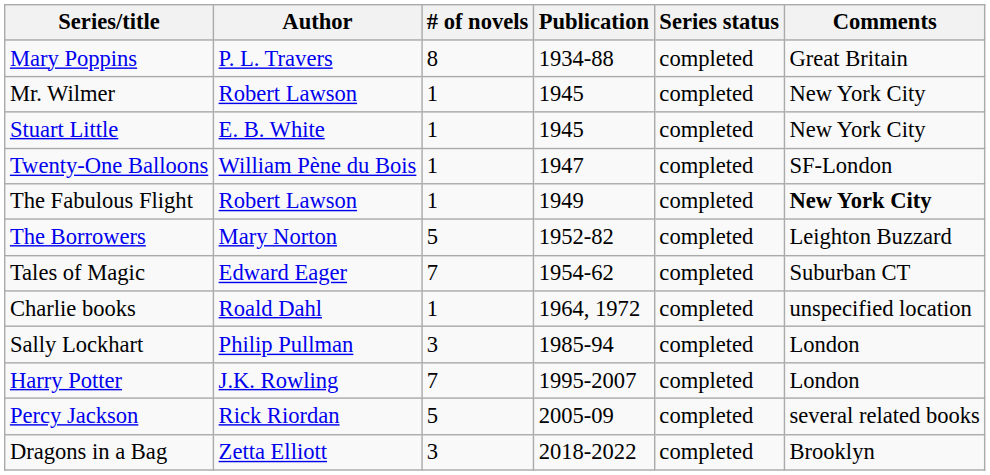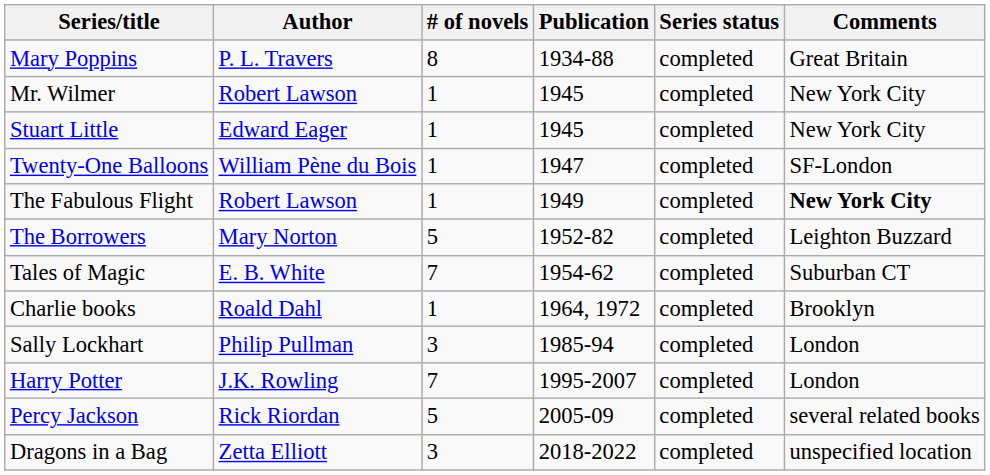 <table class="wikitable sortable nowraplinks">
 <tr>
 <th scope="col">Series/title</th>
 <th scope="col">Author</th>
 <th scope="col"># of novels</th>
 <th scope="col">Publication</th>
 <th scope="col">Series status</th>
 <th scope="col">Comments</th>
 </tr>
 <tr>
 <td><a href='#'>Mary Poppins</a></td>
 <td><a href='#'>P. L. Travers</a></td>
 <td>8</td>
 <td>1934-88</td>
 <td>completed</td>
 <td>Great Britain</td>
 </tr>
 <tr>
 <td>Mr. Wilmer</td>
 <td><a href='#'>Robert Lawson</a></td>
 <td>1</td>
 <td>1945</td>
 <td>completed</td>
 <td>New York City</td>
 </tr>
 <tr>
 <td><a href='#'>Stuart Little</a></td>
-<td><a href='#'>E. B. White</a></td>
+<td><a href='#'>Edward Eager</a></td>
 <td>1</td>
 <td>1945</td>
 <td>completed</td>
 <td>New York City</td>
 </tr>
 <tr>
 <td><a href='#'>Twenty-One Balloons</a></td>
 <td><a href='#'>William Pène du Bois</a></td>
 <td>1</td>
 <td>1947</td>
 <td>completed</td>
 <td>SF-London</td>
 </tr>
 <tr>
 <td>The Fabulous Flight</td>
 <td><a href='#'>Robert Lawson</a></td>
 <td>1</td>
 <td>1949</td>
 <td>completed</td>
 <td><strong>New York City</strong></td>
 </tr>
 <tr>
 <td><a href='#'>The Borrowers</a></td>
 <td><a href='#'>Mary Norton</a></td>
 <td>5</td>
 <td>1952-82</td>
 <td>completed</td>
 <td>Leighton Buzzard</td>
 </tr>
 <tr>
 <td>Tales of Magic</td>
-<td><a href='#'>Edward Eager</a></td>
+<td><a href='#'>E. B. White</a></td>
 <td>7</td>
 <td>1954-62</td>
 <td>completed</td>
 <td>Suburban CT</td>
 </tr>
 <tr>
 <td>Charlie books</td>
 <td><a href='#'>Roald Dahl</a></td>
 <td>1</td>
 <td>1964, 1972</td>
 <td>completed</td>
-<td>unspecified location</td>
+<td>Brooklyn</td>
 </tr>
 <tr>
 <td>Sally Lockhart</td>
 <td><a href='#'>Philip Pullman</a></td>
 <td>3</td>
 <td>1985-94</td>
 <td>completed</td>
 <td>London</td>
 </tr>
 <tr>
 <td><a href='#'>Harry Potter</a></td>
 <td><a href='#'>J.K. Rowling</a></td>
 <td>7</td>
 <td>1995-2007</td>
 <td>completed</td>
 <td>London</td>
 </tr>
 <tr>
 <td><a href='#'>Percy Jackson</a></td>
 <td><a href='#'>Rick Riordan</a></td>
 <td>5</td>
 <td>2005-09</td>
 <td>completed</td>
 <td>several related books</td>
 </tr>
 <tr>
 <td>Dragons in a Bag</td>
 <td><a href='#'>Zetta Elliott</a></td>
 <td>3</td>
 <td>2018-2022</td>
 <td>completed</td>
-<td>Brooklyn</td>
+<td>unspecified location</td>
 </tr>
 </table>
